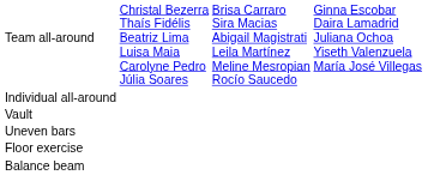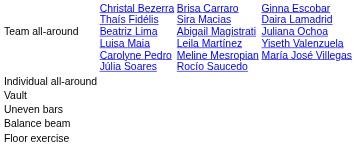 <table>
 <tr>
 <td>Team all-around</td>
 <td valign=top><br><a href='#'>Christal Bezerra</a><br><a href='#'>Thaís Fidélis</a><br><a href='#'>Beatriz Lima</a><br><a href='#'>Luisa Maia</a><br><a href='#'>Carolyne Pedro</a><br><a href='#'>Júlia Soares</a></td>
 <td valign=top><br><a href='#'>Brisa Carraro</a><br><a href='#'>Sira Macias</a><br><a href='#'>Abigail Magistrati</a><br><a href='#'>Leila Martínez</a><br><a href='#'>Meline Mesropian</a><br><a href='#'>Rocío Saucedo</a></td>
 <td valign=top><br><a href='#'>Ginna Escobar</a><br><a href='#'>Daira Lamadrid</a><br><a href='#'>Juliana Ochoa</a><br><a href='#'>Yiseth Valenzuela</a><br><a href='#'>María José Villegas</a></td>
 </tr>
 <tr>
 <td>Individual all-around</td>
 <td></td>
 <td></td>
 <td></td>
 </tr>
 <tr>
 <td>Vault</td>
 <td></td>
 <td></td>
 <td></td>
 </tr>
 <tr>
 <td>Uneven bars</td>
 <td></td>
 <td></td>
 <td></td>
 </tr>
 <tr>
+<td>Balance beam</td>
+<td></td>
+<td></td>
+<td></td>
+</tr>
+<tr>
 <td>Floor exercise</td>
 <td></td>
 <td></td>
 <td></td>
 </tr>
-<tr>
-<td>Balance beam</td>
-<td></td>
-<td></td>
-<td></td>
-</tr>
 </table>
